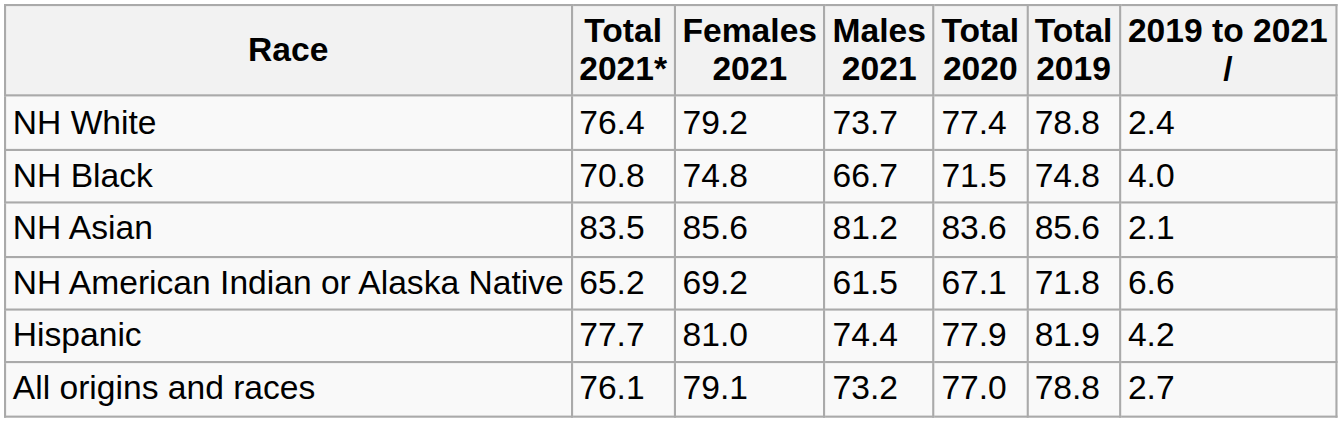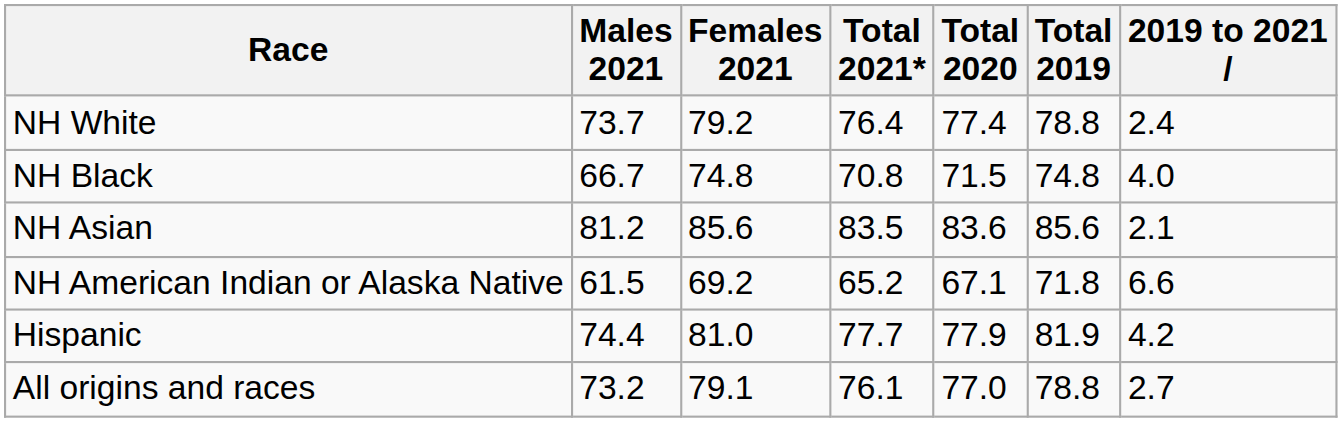 <table class="wikitable sortable">
 <tr>
 <th>Race</th>
+<th>Males<br>2021</th>
+<th>Females<br>2021</th>
 <th>Total<br>2021*</th>
-<th>Females<br>2021</th>
-<th>Males<br>2021</th>
 <th>Total<br>2020</th>
 <th>Total<br>2019</th>
 <th>2019 to 2021<br>/</th>
 </tr>
 <tr>
 <td>NH White</td>
+<td>73.7</td>
+<td>79.2</td>
 <td>76.4</td>
-<td>79.2</td>
-<td>73.7</td>
 <td>77.4</td>
 <td>78.8</td>
 <td> 2.4</td>
 </tr>
 <tr>
 <td>NH Black</td>
+<td>66.7</td>
+<td>74.8</td>
 <td>70.8</td>
-<td>74.8</td>
-<td>66.7</td>
 <td>71.5</td>
 <td>74.8</td>
 <td> 4.0</td>
 </tr>
 <tr>
 <td>NH Asian</td>
+<td>81.2</td>
+<td>85.6</td>
 <td>83.5</td>
-<td>85.6</td>
-<td>81.2</td>
 <td>83.6</td>
 <td>85.6</td>
 <td> 2.1</td>
 </tr>
 <tr>
 <td>NH American Indian or Alaska Native</td>
+<td>61.5</td>
+<td>69.2</td>
 <td>65.2</td>
-<td>69.2</td>
-<td>61.5</td>
 <td>67.1</td>
 <td>71.8</td>
 <td> 6.6</td>
 </tr>
 <tr>
 <td>Hispanic</td>
+<td>74.4</td>
+<td>81.0</td>
 <td>77.7</td>
-<td>81.0</td>
-<td>74.4</td>
 <td>77.9</td>
 <td>81.9</td>
 <td> 4.2</td>
 </tr>
 <tr>
 <td>All origins and races</td>
+<td>73.2</td>
+<td>79.1</td>
 <td>76.1</td>
-<td>79.1</td>
-<td>73.2</td>
 <td>77.0</td>
 <td>78.8</td>
 <td> 2.7</td>
 </tr>
 </table>
